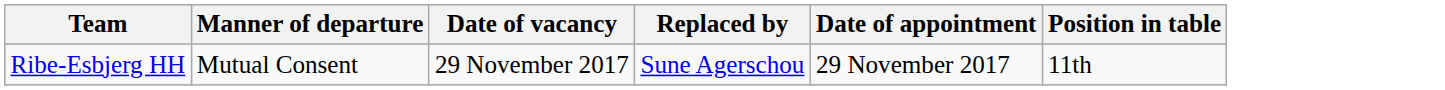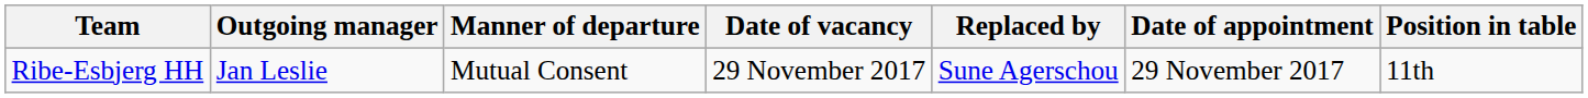 <table class="wikitable">
 <tr>
 <th>Team</th>
+<th>Outgoing manager</th>
 <th>Manner of departure</th>
 <th>Date of vacancy</th>
 <th>Replaced by</th>
 <th>Date of appointment</th>
 <th>Position in table</th>
 </tr>
 <tr>
 <td><a href='#'>Ribe-Esbjerg HH</a></td>
+<td> <a href='#'>Jan Leslie</a></td>
 <td>Mutual Consent</td>
 <td>29 November 2017</td>
 <td> <a href='#'>Sune Agerschou</a></td>
 <td>29 November 2017</td>
 <td>11th</td>
 </tr>
 </table>
